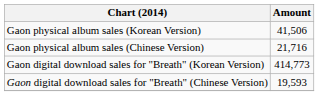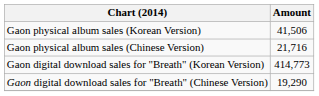 <table class="wikitable">
 <tr>
 <th>Chart (2014)</th>
 <th>Amount</th>
 </tr>
 <tr>
 <td>Gaon physical album sales (Korean Version)</td>
 <td align="center">41,506</td>
 </tr>
 <tr>
 <td>Gaon physical album sales (Chinese Version)</td>
 <td align="center">21,716</td>
 </tr>
 <tr>
 <td>Gaon digital download sales for "Breath" (Korean Version)</td>
 <td align="center">414,773</td>
 </tr>
 <tr>
 <td><em>Gaon</em> digital download sales for "Breath" (Chinese Version)</td>
-<td align="center">19,593</td>
+<td align="center">19,290</td>
 </tr>
 <tr>
 </tr>
 </table>
